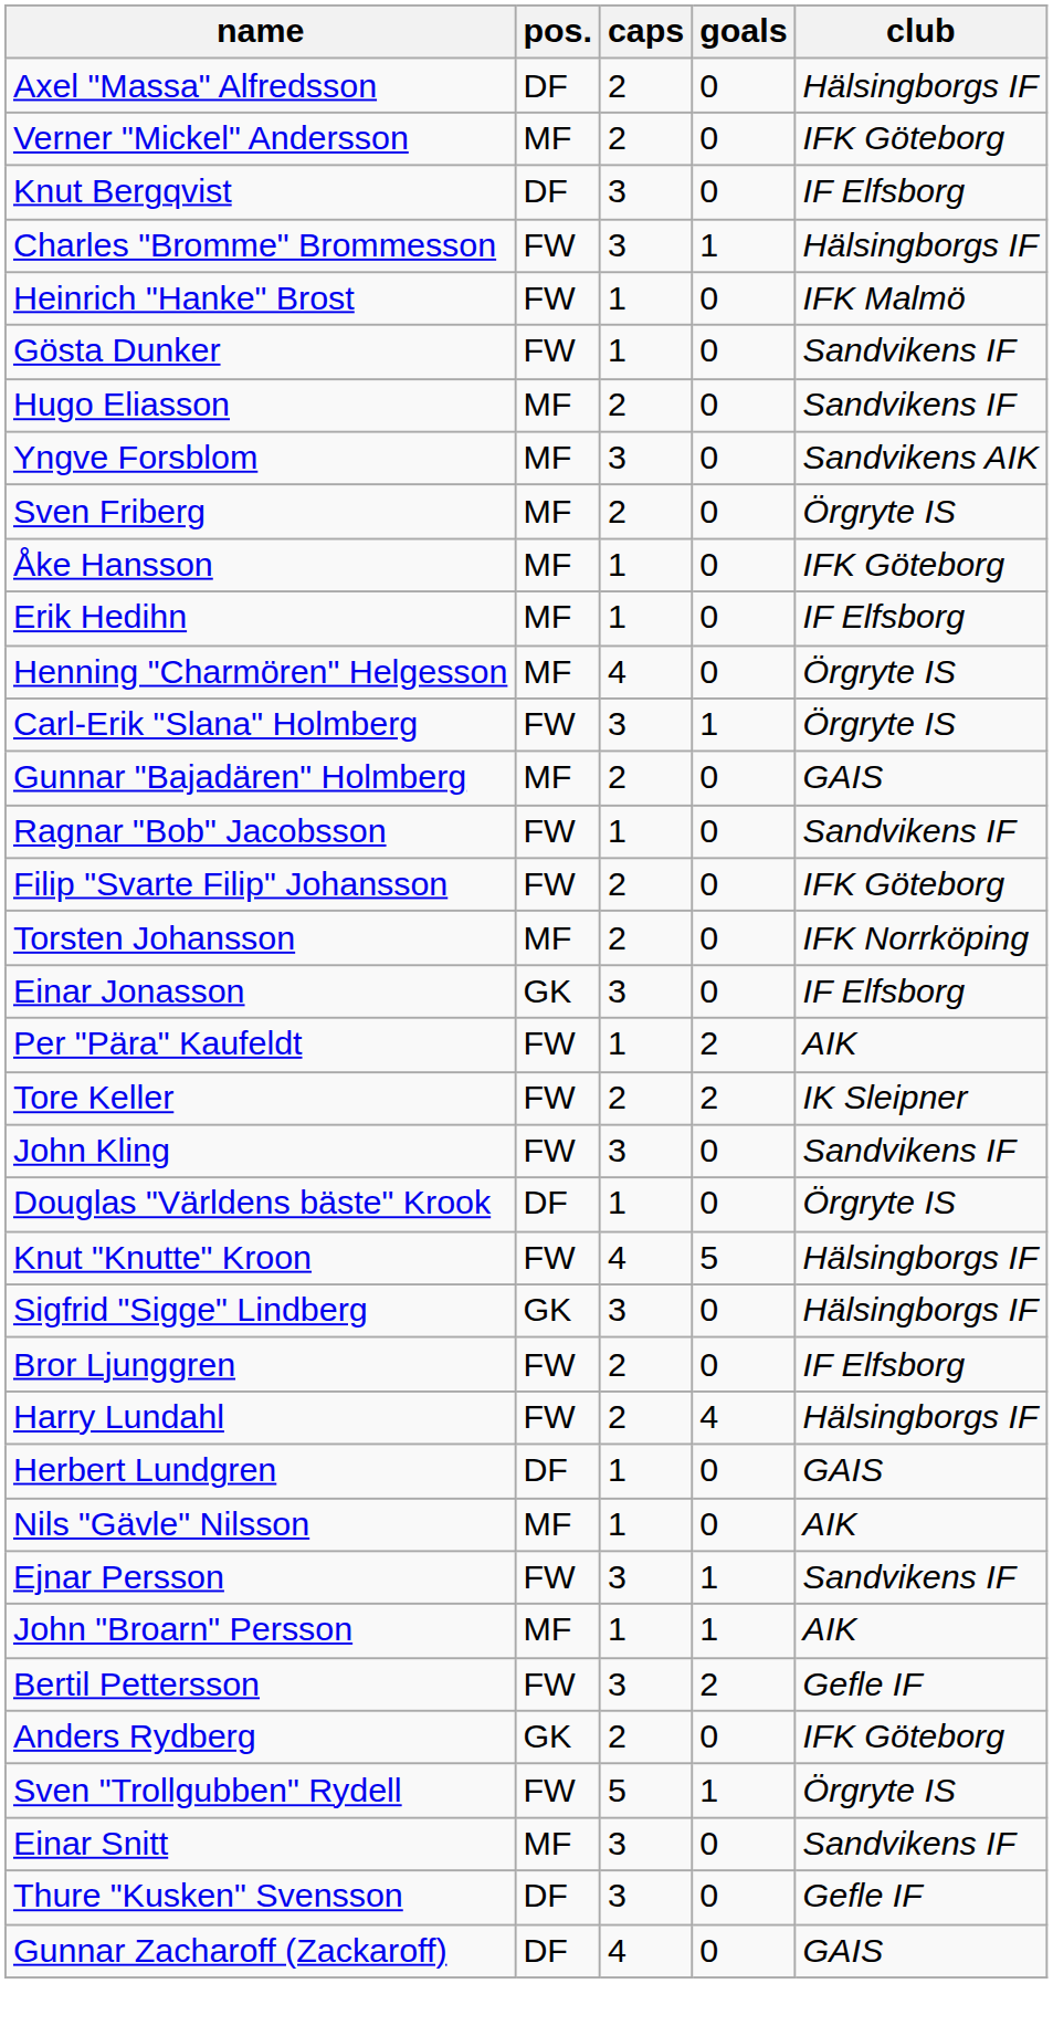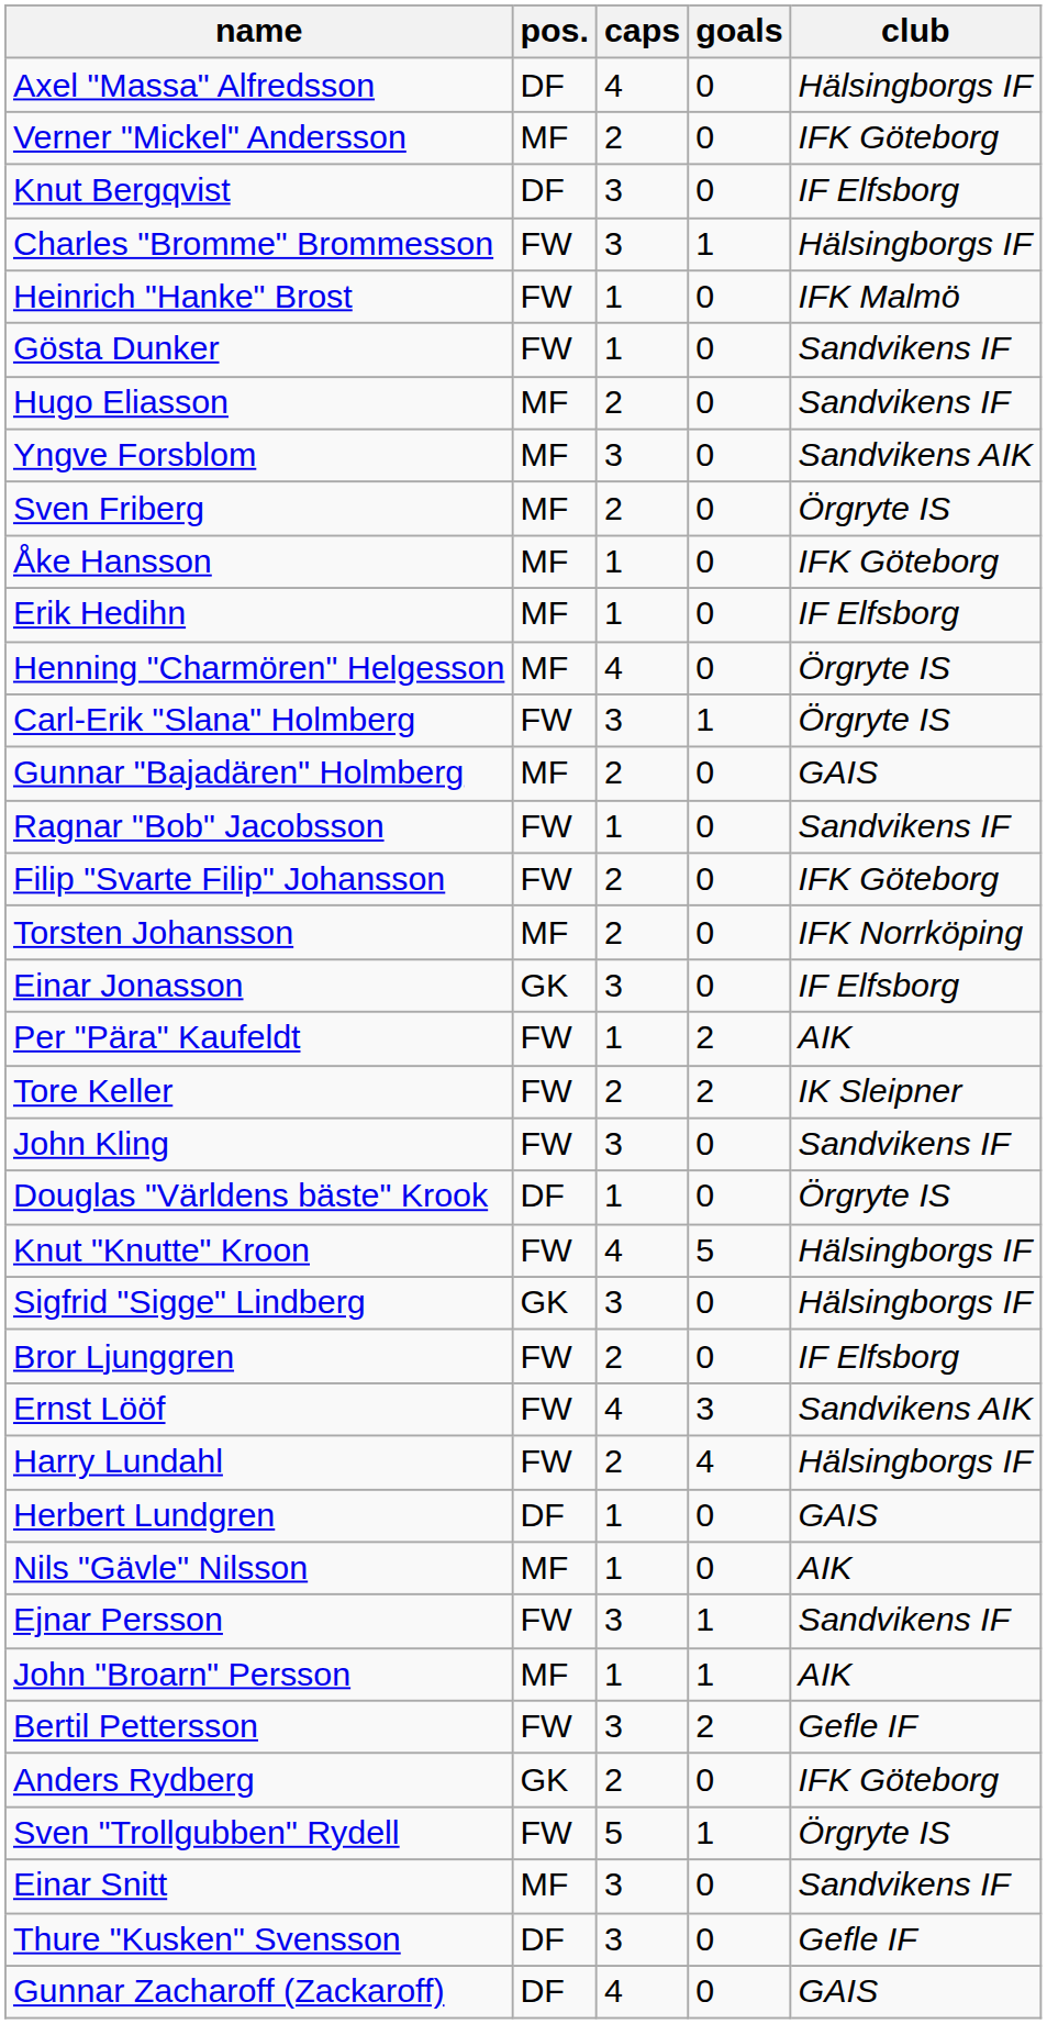 <table class="wikitable" border="1">
 <tr>
 <th>name</th>
 <th>pos.</th>
 <th>caps</th>
 <th>goals</th>
 <th>club</th>
 </tr>
 <tr>
 <td><a href='#'>Axel "Massa" Alfredsson</a></td>
 <td>DF</td>
-<td>2</td>
+<td>4</td>
 <td>0</td>
 <td><em>Hälsingborgs IF</em></td>
 </tr>
 <tr>
 <td><a href='#'>Verner "Mickel" Andersson</a></td>
 <td>MF</td>
 <td>2</td>
 <td>0</td>
 <td><em>IFK Göteborg</em></td>
 </tr>
 <tr>
 <td><a href='#'>Knut Bergqvist</a></td>
 <td>DF</td>
 <td>3</td>
 <td>0</td>
 <td><em>IF Elfsborg</em></td>
 </tr>
 <tr>
 <td><a href='#'>Charles "Bromme" Brommesson</a></td>
 <td>FW</td>
 <td>3</td>
 <td>1</td>
 <td><em>Hälsingborgs IF</em></td>
 </tr>
 <tr>
 <td><a href='#'>Heinrich "Hanke" Brost</a></td>
 <td>FW</td>
 <td>1</td>
 <td>0</td>
 <td><em>IFK Malmö</em></td>
 </tr>
 <tr>
 <td><a href='#'>Gösta Dunker</a></td>
 <td>FW</td>
 <td>1</td>
 <td>0</td>
 <td><em>Sandvikens IF</em></td>
 </tr>
 <tr>
 <td><a href='#'>Hugo Eliasson</a></td>
 <td>MF</td>
 <td>2</td>
 <td>0</td>
 <td><em>Sandvikens IF</em></td>
 </tr>
 <tr>
 <td><a href='#'>Yngve Forsblom</a></td>
 <td>MF</td>
 <td>3</td>
 <td>0</td>
 <td><em>Sandvikens AIK</em></td>
 </tr>
 <tr>
 <td><a href='#'>Sven Friberg</a></td>
 <td>MF</td>
 <td>2</td>
 <td>0</td>
 <td><em>Örgryte IS</em></td>
 </tr>
 <tr>
 <td><a href='#'>Åke Hansson</a></td>
 <td>MF</td>
 <td>1</td>
 <td>0</td>
 <td><em>IFK Göteborg</em></td>
 </tr>
 <tr>
 <td><a href='#'>Erik Hedihn</a></td>
 <td>MF</td>
 <td>1</td>
 <td>0</td>
 <td><em>IF Elfsborg</em></td>
 </tr>
 <tr>
 <td><a href='#'>Henning "Charmören" Helgesson</a></td>
 <td>MF</td>
 <td>4</td>
 <td>0</td>
 <td><em>Örgryte IS</em></td>
 </tr>
 <tr>
 <td><a href='#'>Carl-Erik "Slana" Holmberg</a></td>
 <td>FW</td>
 <td>3</td>
 <td>1</td>
 <td><em>Örgryte IS</em></td>
 </tr>
 <tr>
 <td><a href='#'>Gunnar "Bajadären" Holmberg</a></td>
 <td>MF</td>
 <td>2</td>
 <td>0</td>
 <td><em>GAIS</em></td>
 </tr>
 <tr>
 <td><a href='#'>Ragnar "Bob" Jacobsson</a></td>
 <td>FW</td>
 <td>1</td>
 <td>0</td>
 <td><em>Sandvikens IF</em></td>
 </tr>
 <tr>
 <td><a href='#'>Filip "Svarte Filip" Johansson</a></td>
 <td>FW</td>
 <td>2</td>
 <td>0</td>
 <td><em>IFK Göteborg</em></td>
 </tr>
 <tr>
 <td><a href='#'>Torsten Johansson</a></td>
 <td>MF</td>
 <td>2</td>
 <td>0</td>
 <td><em> IFK Norrköping</em></td>
 </tr>
 <tr>
 <td><a href='#'>Einar Jonasson</a></td>
 <td>GK</td>
 <td>3</td>
 <td>0</td>
 <td><em>IF Elfsborg</em></td>
 </tr>
 <tr>
 <td><a href='#'>Per "Pära" Kaufeldt</a></td>
 <td>FW</td>
 <td>1</td>
 <td>2</td>
 <td><em>AIK</em></td>
 </tr>
 <tr>
 <td><a href='#'>Tore Keller</a></td>
 <td>FW</td>
 <td>2</td>
 <td>2</td>
 <td><em>IK Sleipner</em></td>
 </tr>
 <tr>
 <td><a href='#'>John Kling</a></td>
 <td>FW</td>
 <td>3</td>
 <td>0</td>
 <td><em>Sandvikens IF</em></td>
 </tr>
 <tr>
 <td><a href='#'>Douglas "Världens bäste" Krook</a></td>
 <td>DF</td>
 <td>1</td>
 <td>0</td>
 <td><em>Örgryte IS</em></td>
 </tr>
 <tr>
 <td><a href='#'>Knut "Knutte" Kroon</a></td>
 <td>FW</td>
 <td>4</td>
 <td>5</td>
 <td><em>Hälsingborgs IF</em></td>
 </tr>
 <tr>
 <td><a href='#'>Sigfrid "Sigge" Lindberg</a></td>
 <td>GK</td>
 <td>3</td>
 <td>0</td>
 <td><em>Hälsingborgs IF</em></td>
 </tr>
 <tr>
 <td><a href='#'>Bror Ljunggren</a></td>
 <td>FW</td>
 <td>2</td>
 <td>0</td>
 <td><em>IF Elfsborg</em></td>
 </tr>
 <tr>
+<td><a href='#'>Ernst Lööf</a></td>
+<td>FW</td>
+<td>4</td>
+<td>3</td>
+<td><em>Sandvikens AIK</em></td>
+</tr>
+<tr>
 <td><a href='#'>Harry Lundahl</a></td>
 <td>FW</td>
 <td>2</td>
 <td>4</td>
 <td><em>Hälsingborgs IF</em></td>
 </tr>
 <tr>
 <td><a href='#'>Herbert Lundgren</a></td>
 <td>DF</td>
 <td>1</td>
 <td>0</td>
 <td><em>GAIS</em></td>
 </tr>
 <tr>
 <td><a href='#'>Nils "Gävle" Nilsson</a></td>
 <td>MF</td>
 <td>1</td>
 <td>0</td>
 <td><em>AIK</em></td>
 </tr>
 <tr>
 <td><a href='#'>Ejnar Persson</a></td>
 <td>FW</td>
 <td>3</td>
 <td>1</td>
 <td><em>Sandvikens IF</em></td>
 </tr>
 <tr>
 <td><a href='#'>John "Broarn" Persson</a></td>
 <td>MF</td>
 <td>1</td>
 <td>1</td>
 <td><em>AIK</em></td>
 </tr>
 <tr>
 <td><a href='#'>Bertil Pettersson</a></td>
 <td>FW</td>
 <td>3</td>
 <td>2</td>
 <td><em>Gefle IF</em></td>
 </tr>
 <tr>
 <td><a href='#'>Anders Rydberg</a></td>
 <td>GK</td>
 <td>2</td>
 <td>0</td>
 <td><em>IFK Göteborg</em></td>
 </tr>
 <tr>
 <td><a href='#'>Sven "Trollgubben" Rydell</a></td>
 <td>FW</td>
 <td>5</td>
 <td>1</td>
 <td><em>Örgryte IS</em></td>
 </tr>
 <tr>
 <td><a href='#'>Einar Snitt</a></td>
 <td>MF</td>
 <td>3</td>
 <td>0</td>
 <td><em>Sandvikens IF</em></td>
 </tr>
 <tr>
 <td><a href='#'>Thure "Kusken" Svensson</a></td>
 <td>DF</td>
 <td>3</td>
 <td>0</td>
 <td><em>Gefle IF</em></td>
 </tr>
 <tr>
 <td><a href='#'>Gunnar Zacharoff (Zackaroff)</a></td>
 <td>DF</td>
 <td>4</td>
 <td>0</td>
 <td><em>GAIS</em></td>
 </tr>
 </table>
